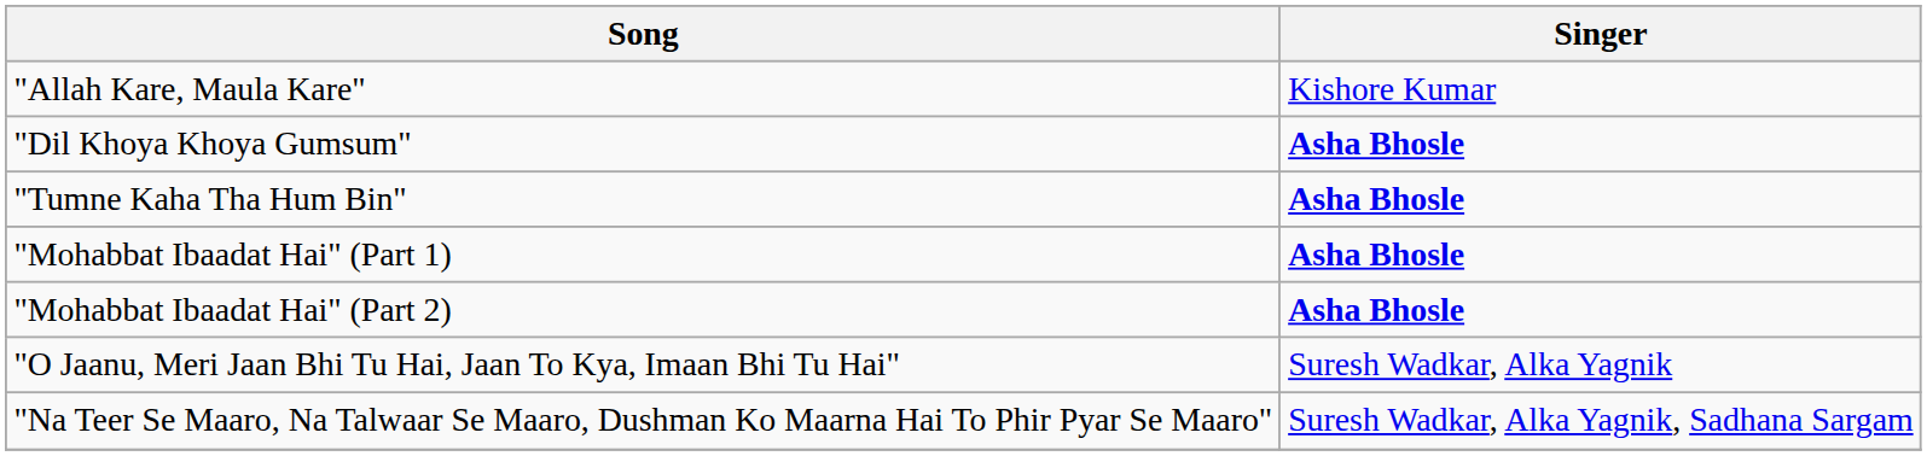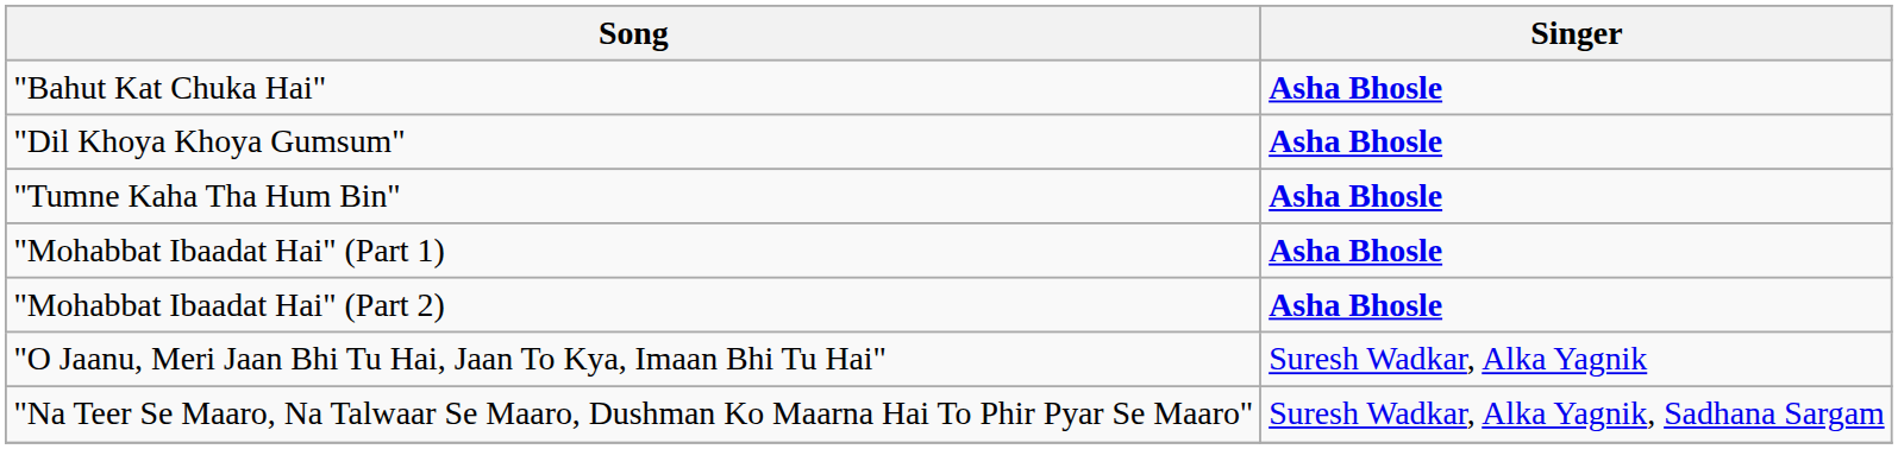 <table class="wikitable" style="font-size:95%;">
 <tr>
 <th>Song</th>
 <th>Singer</th>
 </tr>
 <tr>
-<td>"Allah Kare, Maula Kare"</td>
-<td><a href='#'>Kishore Kumar</a></td>
+<td>"Bahut Kat Chuka Hai"</td>
+<td><strong><a href='#'>Asha Bhosle</a></strong></td>
 </tr>
 <tr>
 <td>"Dil Khoya Khoya Gumsum"</td>
 <td><strong><a href='#'>Asha Bhosle</a></strong></td>
 </tr>
 <tr>
 <td>"Tumne Kaha Tha Hum Bin"</td>
 <td><strong><a href='#'>Asha Bhosle</a></strong></td>
 </tr>
 <tr>
 <td>"Mohabbat Ibaadat Hai" (Part 1)</td>
 <td><strong><a href='#'>Asha Bhosle</a></strong></td>
 </tr>
 <tr>
 <td>"Mohabbat Ibaadat Hai" (Part 2)</td>
 <td><strong><a href='#'>Asha Bhosle</a></strong></td>
 </tr>
 <tr>
 <td>"O Jaanu, Meri Jaan Bhi Tu Hai, Jaan To Kya, Imaan Bhi Tu Hai"</td>
 <td><a href='#'>Suresh Wadkar</a>, <a href='#'>Alka Yagnik</a></td>
 </tr>
 <tr>
 <td>"Na Teer Se Maaro, Na Talwaar Se Maaro, Dushman Ko Maarna Hai To Phir Pyar Se Maaro"</td>
 <td><a href='#'>Suresh Wadkar</a>, <a href='#'>Alka Yagnik</a>, <a href='#'>Sadhana Sargam</a></td>
 </tr>
 <tr>
 </tr>
 </table>
